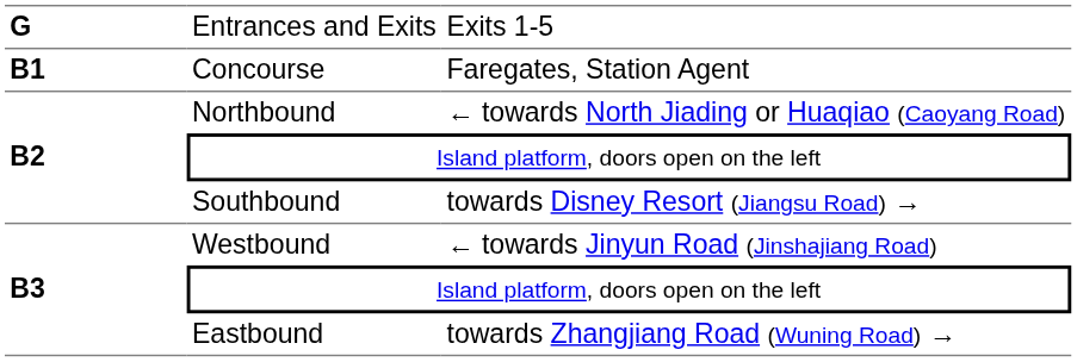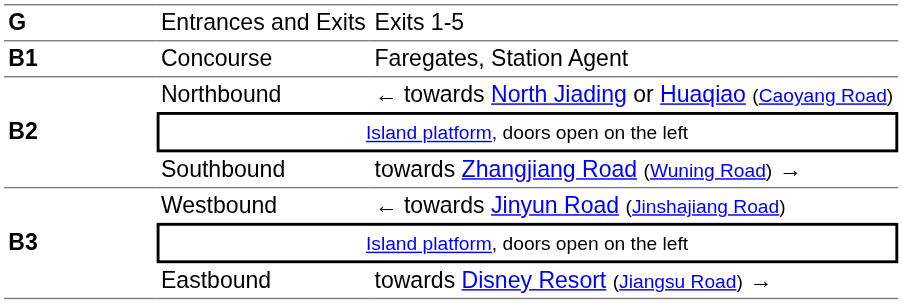 <table cellspacing=0 cellpadding=3>
 <tr>
 <td style="border-top:solid 1px gray;border-bottom:solid 1px gray;" width=100><strong>G</strong></td>
 <td style="border-top:solid 1px gray;border-bottom:solid 1px gray;">Entrances and Exits</td>
 <td style="border-top:solid 1px gray;border-bottom:solid 1px gray;">Exits 1-5</td>
 </tr>
 <tr>
 <td style="border-bottom:solid 1px gray;"><strong>B1</strong></td>
 <td style="border-bottom:solid 1px gray;">Concourse</td>
 <td style="border-bottom:solid 1px gray;">Faregates, Station Agent</td>
 </tr>
 <tr>
 <td style="border-bottom:solid 1px gray;" rowspan=3><strong>B2</strong></td>
 <td>Northbound</td>
 <td>←  towards <a href='#'>North Jiading</a> or <a href='#'>Huaqiao</a> <small>(<a href='#'>Caoyang Road</a>)</small></td>
 </tr>
 <tr>
 <td style="border-right:solid 2px black;border-left:solid 2px black;border-top:solid 2px black;border-bottom:solid 2px black;text-align:center;" colspan=2><small><a href='#'>Island platform</a>, doors open on the left</small></td>
 </tr>
 <tr>
 <td style="border-bottom:solid 1px gray;">Southbound</td>
-<td style="border-bottom:solid 1px gray;">  towards <a href='#'>Disney Resort</a> <small>(<a href='#'>Jiangsu Road</a>)</small> →</td>
+<td style="border-bottom:solid 1px gray;">  towards <a href='#'>Zhangjiang Road</a> <small>(<a href='#'>Wuning Road</a>)</small> →</td>
 </tr>
 <tr>
 <td style="border-bottom:solid 1px gray;" rowspan=3><strong>B3</strong></td>
 <td>Westbound</td>
 <td>←  towards <a href='#'>Jinyun Road</a> <small>(<a href='#'>Jinshajiang Road</a>)</small></td>
 </tr>
 <tr>
 <td style="border-right:solid 2px black;border-left:solid 2px black;border-top:solid 2px black;border-bottom:solid 2px black;text-align:center;" colspan=2><small><a href='#'>Island platform</a>, doors open on the left</small></td>
 </tr>
 <tr>
 <td style="border-bottom:solid 1px gray;">Eastbound</td>
-<td style="border-bottom:solid 1px gray;">  towards <a href='#'>Zhangjiang Road</a> <small>(<a href='#'>Wuning Road</a>)</small> →</td>
+<td style="border-bottom:solid 1px gray;">  towards <a href='#'>Disney Resort</a> <small>(<a href='#'>Jiangsu Road</a>)</small> →</td>
 </tr>
 </table>
